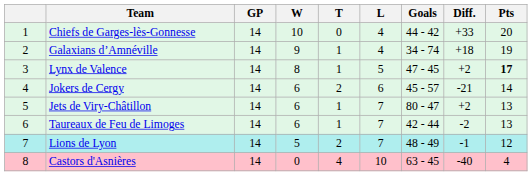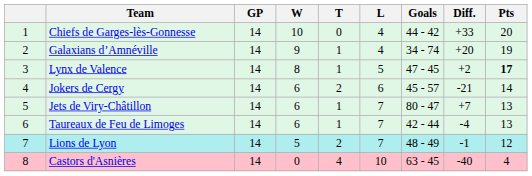 <table class="wikitable">
 <tr>
 <th width="50"></th>
 <th width="250">Team</th>
 <th width="50">GP</th>
 <th width="50">W</th>
 <th width="50">T</th>
 <th width="50">L</th>
 <th width="50">Goals</th>
 <th width="50">Diff.</th>
 <th width="50">Pts</th>
 </tr>
 <tr align="center" bgcolor=#E1F7E6>
 <td>1</td>
 <td align="left"><a href='#'>Chiefs de Garges-lès-Gonnesse</a></td>
 <td>14</td>
 <td>10</td>
 <td>0</td>
 <td>4</td>
 <td>44 - 42</td>
 <td>+33</td>
 <td>20</td>
 </tr>
 <tr align="center" bgcolor=#E1F7E6>
 <td>2</td>
 <td align="left"><a href='#'>Galaxians d’Amnéville</a></td>
 <td>14</td>
 <td>9</td>
 <td>1</td>
 <td>4</td>
 <td>34 - 74</td>
-<td>+18</td>
+<td>+20</td>
 <td>19</td>
 </tr>
 <tr align="center" bgcolor=#E1F7E6>
 <td>3</td>
 <td align="left"><a href='#'>Lynx de Valence</a></td>
 <td>14</td>
 <td>8</td>
 <td>1</td>
 <td>5</td>
 <td>47 - 45</td>
 <td>+2</td>
 <td><strong>17</strong></td>
 </tr>
 <tr align="center" bgcolor=#E1F7E6>
 <td>4</td>
 <td align="left"><a href='#'>Jokers de Cergy</a></td>
 <td>14</td>
 <td>6</td>
 <td>2</td>
 <td>6</td>
 <td>45 - 57</td>
 <td>-21</td>
 <td>14</td>
 </tr>
 <tr align="center" bgcolor=#E1F7E6>
 <td>5</td>
 <td align="left"><a href='#'>Jets de Viry-Châtillon</a></td>
 <td>14</td>
 <td>6</td>
 <td>1</td>
 <td>7</td>
 <td>80 - 47</td>
-<td>+2</td>
+<td>+7</td>
 <td>13</td>
 </tr>
 <tr align="center" bgcolor=#E1F7E6>
 <td>6</td>
 <td align="left"><a href='#'>Taureaux de Feu de Limoges</a></td>
 <td>14</td>
 <td>6</td>
 <td>1</td>
 <td>7</td>
 <td>42 - 44</td>
-<td>-2</td>
+<td>-4</td>
 <td>13</td>
 </tr>
 <tr align="center" bgcolor=#AFEEEE>
 <td>7</td>
 <td align="left"><a href='#'>Lions de Lyon</a></td>
 <td>14</td>
 <td>5</td>
 <td>2</td>
 <td>7</td>
 <td>48 - 49</td>
 <td>-1</td>
 <td>12</td>
 </tr>
 <tr align="center" bgcolor=#FFC0CB>
 <td>8</td>
 <td align="left"><a href='#'>Castors d'Asnières</a></td>
 <td>14</td>
 <td>0</td>
 <td>4</td>
 <td>10</td>
 <td>63 - 45</td>
 <td>-40</td>
 <td>4</td>
 </tr>
 </table>
